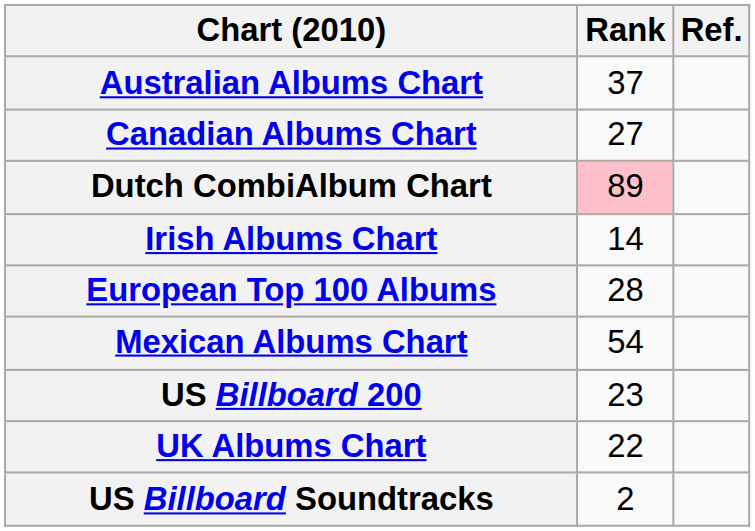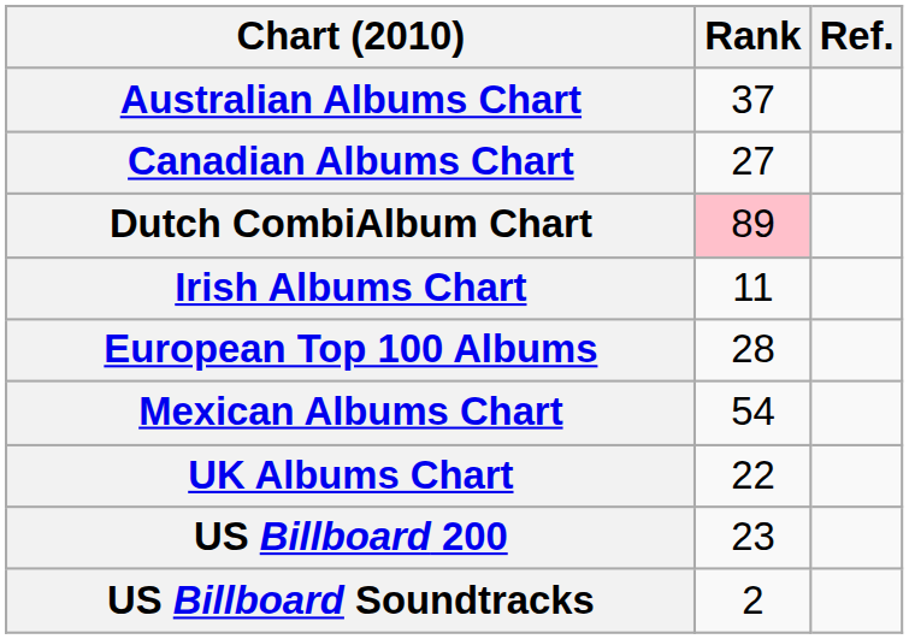 <table class="wikitable sortable plainrowheaders" style="text-align: center">
 <tr>
 <th scope="col" style="width:17em;">Chart (2010)</th>
 <th scope="col">Rank</th>
 <th scope="col">Ref.</th>
 </tr>
 <tr>
 <th scope="row"><a href='#'>Australian Albums Chart</a></th>
 <td>37</td>
 <td></td>
 </tr>
 <tr>
 <th scope="row"><a href='#'>Canadian Albums Chart</a></th>
 <td>27</td>
 <td></td>
 </tr>
 <tr>
 <th scope="row">Dutch CombiAlbum Chart</th>
 <td style="background: pink;">89</td>
 <td></td>
 </tr>
 <tr>
 <th scope="row"><a href='#'>Irish Albums Chart</a></th>
-<td>14</td>
+<td>11</td>
 <td></td>
 </tr>
 <tr>
 <th scope="row"><a href='#'>European Top 100 Albums</a></th>
 <td>28</td>
 <td></td>
 </tr>
 <tr>
 <th scope="row"><a href='#'>Mexican Albums Chart</a></th>
 <td>54</td>
 <td></td>
 </tr>
 <tr>
-<th scope="row">US <a href='#'><em>Billboard</em> 200</a></th>
-<td>23</td>
+<th scope="row"><a href='#'>UK Albums Chart</a></th>
+<td>22</td>
 <td></td>
 </tr>
 <tr>
-<th scope="row"><a href='#'>UK Albums Chart</a></th>
-<td>22</td>
+<th scope="row">US <a href='#'><em>Billboard</em> 200</a></th>
+<td>23</td>
 <td></td>
 </tr>
 <tr>
 <th scope="row">US <em><a href='#'>Billboard</a></em> Soundtracks</th>
 <td>2</td>
 <td></td>
 </tr>
 </table>
